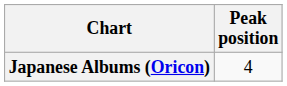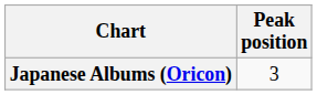 <table class="wikitable plainrowheaders sortable" style="text-align:center;" border="1">
 <tr>
 <th scope="col">Chart</th>
 <th scope="col">Peak<br>position</th>
 </tr>
 <tr>
 <th scope="row">Japanese Albums (<a href='#'>Oricon</a>)</th>
-<td>4</td>
+<td>3</td>
 </tr>
 </table>
